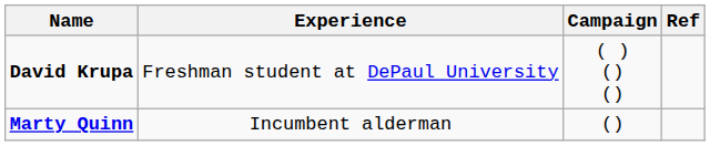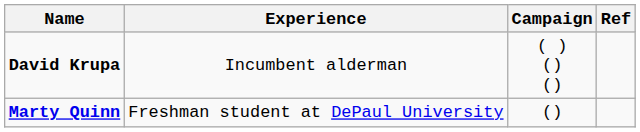 <table class="wikitable" style="text-align:center">
 <tr>
 <th>Name</th>
 <th>Experience</th>
 <th>Campaign</th>
 <th>Ref</th>
 </tr>
 <tr>
 <td><strong>David Krupa</strong></td>
-<td>Freshman student at <a href='#'>DePaul University</a></td>
+<td>Incumbent alderman</td>
 <td>( )<br>()<br>()</td>
 <td></td>
 </tr>
 <tr>
 <td><strong><a href='#'>Marty Quinn</a></strong></td>
-<td>Incumbent alderman</td>
+<td>Freshman student at <a href='#'>DePaul University</a></td>
 <td>()</td>
 <td></td>
 </tr>
 </table>
